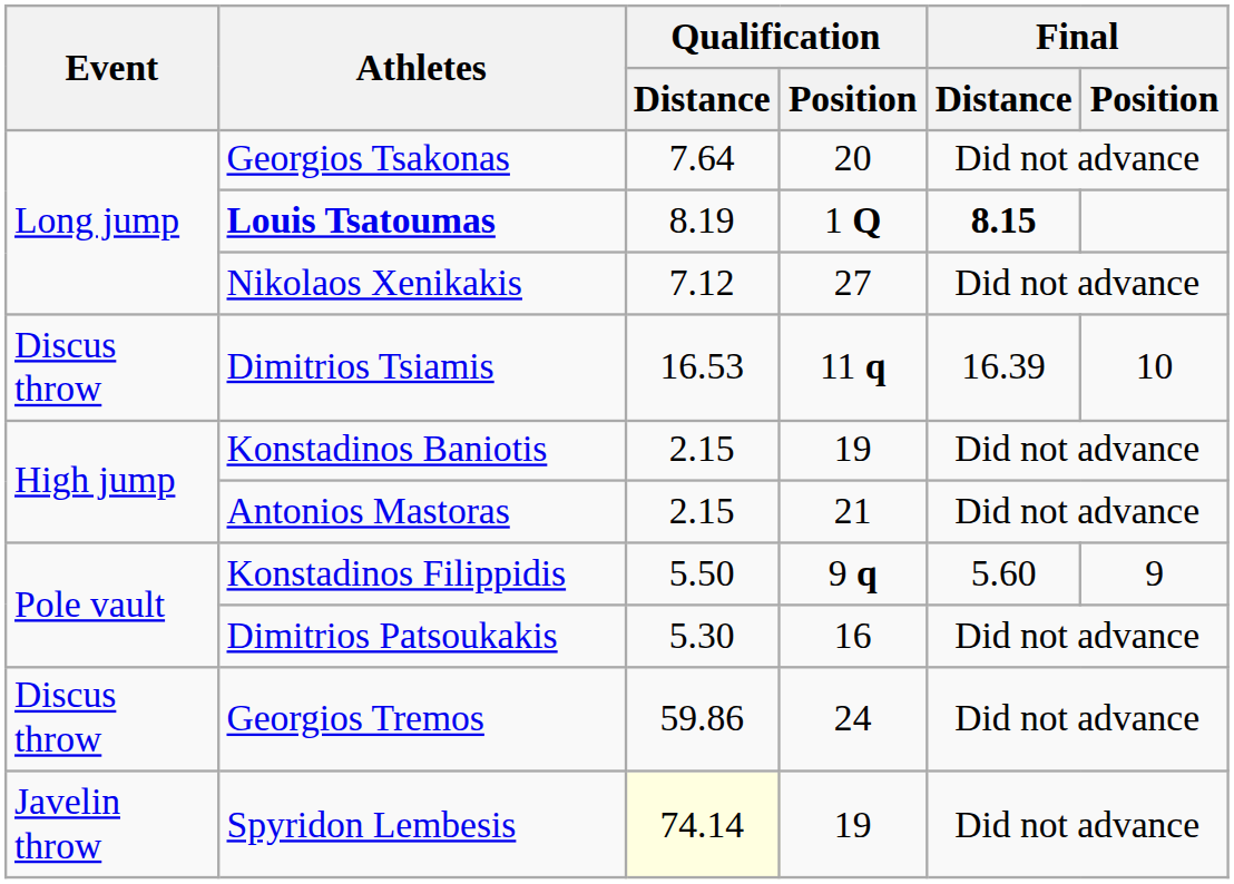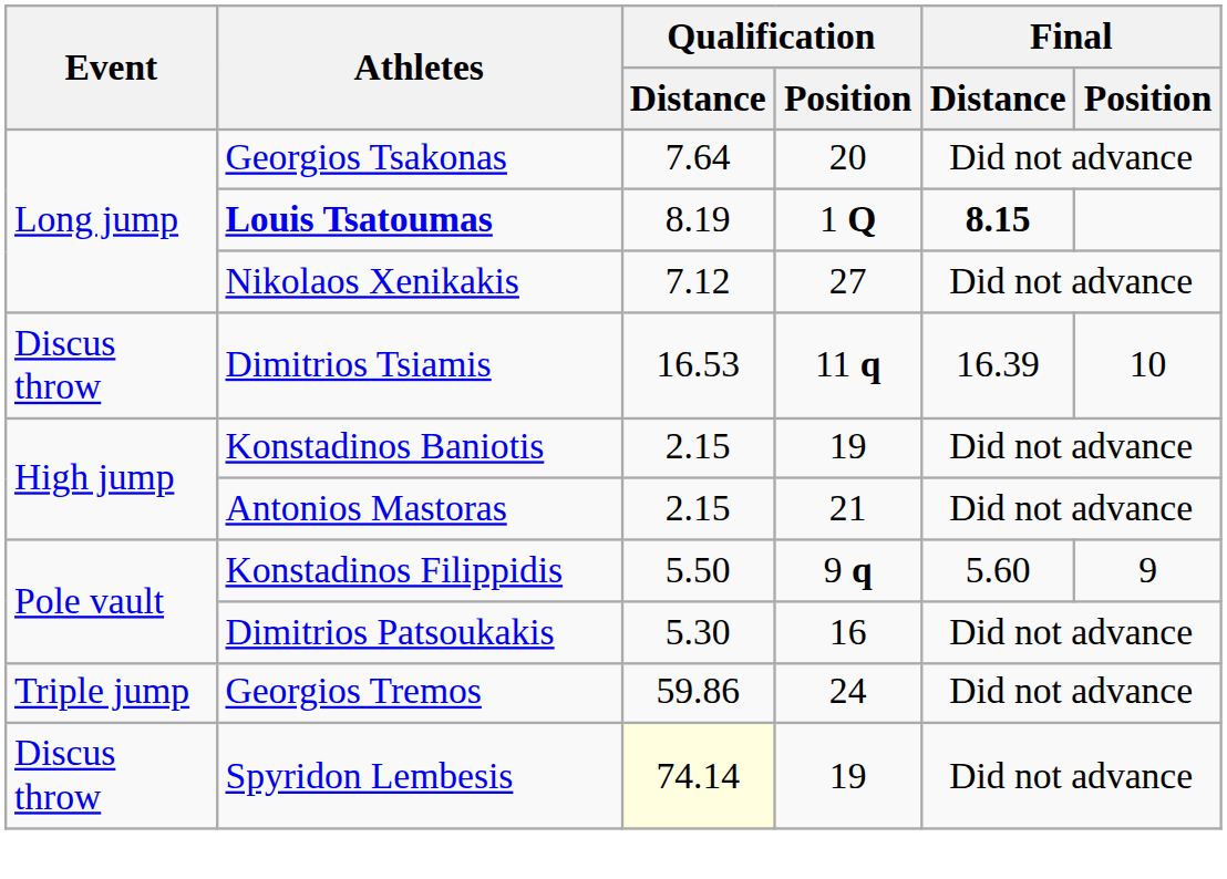 <table class=wikitable style="font-size:90%">
 <tr>
 <th rowspan="2" width=75>Event</th>
 <th rowspan="2" width=150>Athletes</th>
 <th colspan="2">Qualification</th>
 <th colspan="2">Final</th>
 </tr>
 <tr>
 <th width=50>Distance</th>
 <th width=50>Position</th>
 <th width=50>Distance</th>
 <th width=50>Position</th>
 </tr>
 <tr>
 <td rowspan=3><a href='#'>Long jump</a></td>
 <td><a href='#'>Georgios Tsakonas</a></td>
 <td align=center>7.64</td>
 <td align=center>20</td>
 <td colspan=2 align=center>Did not advance</td>
 </tr>
 <tr>
 <td><strong><a href='#'>Louis Tsatoumas</a></strong></td>
 <td align=center>8.19</td>
 <td align=center>1 <strong>Q</strong></td>
 <td align=center><strong>8.15</strong></td>
 <td align=center></td>
 </tr>
 <tr>
 <td><a href='#'>Nikolaos Xenikakis</a></td>
 <td align=center>7.12</td>
 <td align=center>27</td>
 <td colspan=2 align=center>Did not advance</td>
 </tr>
 <tr>
 <td><a href='#'>Discus throw</a></td>
 <td><a href='#'>Dimitrios Tsiamis</a></td>
 <td align=center>16.53</td>
 <td align=center>11 <strong>q</strong></td>
 <td align=center>16.39</td>
 <td align=center>10</td>
 </tr>
 <tr>
 <td rowspan=2><a href='#'>High jump</a></td>
 <td><a href='#'>Konstadinos Baniotis</a></td>
 <td align=center>2.15</td>
 <td align=center>19</td>
 <td colspan=2 align=center>Did not advance</td>
 </tr>
 <tr>
 <td><a href='#'>Antonios Mastoras</a></td>
 <td align=center>2.15</td>
 <td align=center>21</td>
 <td colspan=2 align=center>Did not advance</td>
 </tr>
 <tr>
 <td rowspan=2><a href='#'>Pole vault</a></td>
 <td><a href='#'>Konstadinos Filippidis</a></td>
 <td align=center>5.50</td>
 <td align=center>9 <strong>q</strong></td>
 <td align=center>5.60</td>
 <td align=center>9</td>
 </tr>
 <tr>
 <td><a href='#'>Dimitrios Patsoukakis</a></td>
 <td align=center>5.30</td>
 <td align=center>16</td>
 <td colspan=2 align=center>Did not advance</td>
 </tr>
 <tr>
-<td><a href='#'>Discus throw</a></td>
+<td><a href='#'>Triple jump</a></td>
 <td><a href='#'>Georgios Tremos</a></td>
 <td align=center>59.86</td>
 <td align=center>24</td>
 <td colspan=2 align=center>Did not advance</td>
 </tr>
 <tr>
-<td><a href='#'>Javelin throw</a></td>
+<td><a href='#'>Discus throw</a></td>
 <td><a href='#'>Spyridon Lembesis</a></td>
 <td align=center style="background: lightyellow;">74.14</td>
 <td align=center>19</td>
 <td colspan=2 align=center>Did not advance</td>
 </tr>
 </table>
